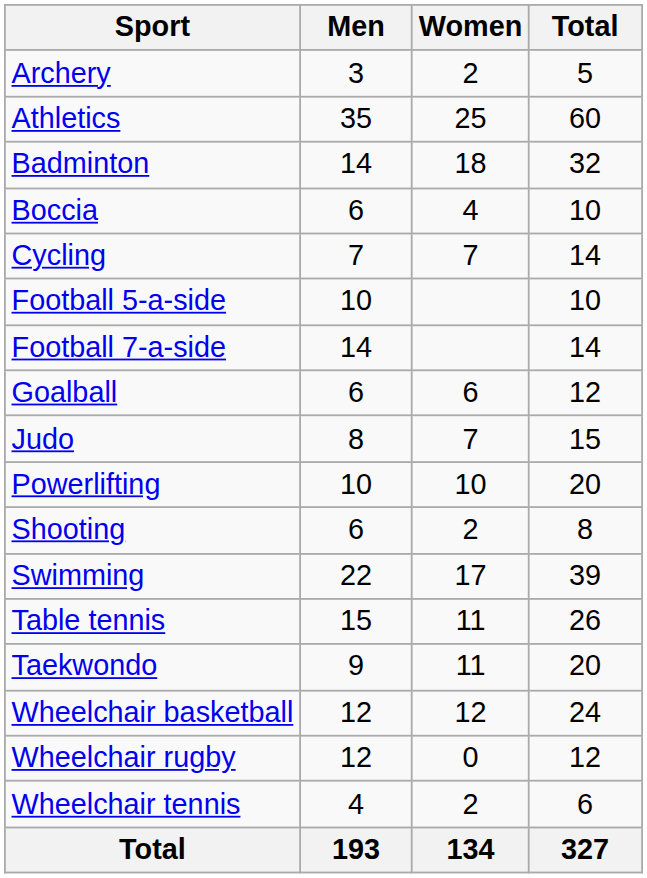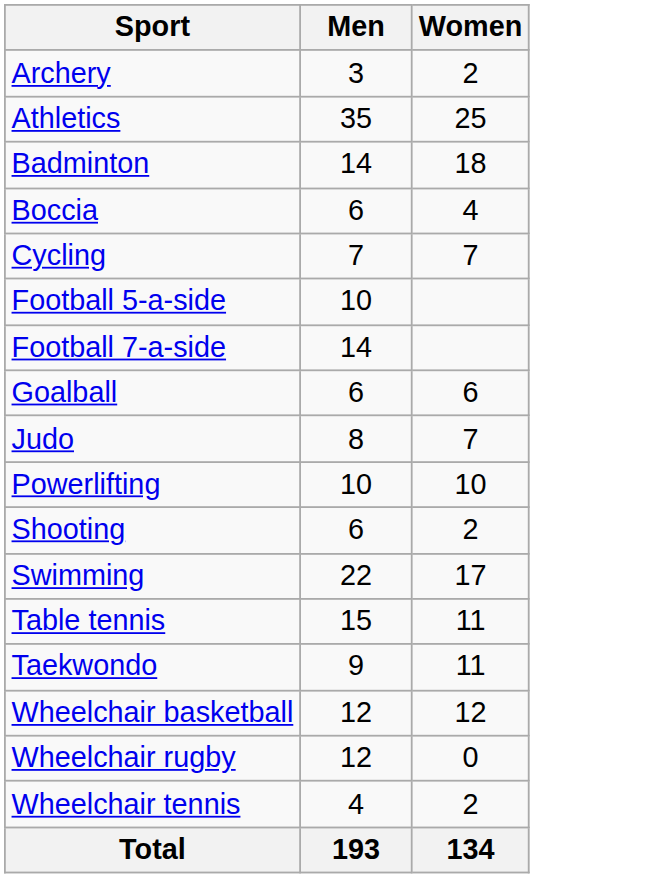 <table class="wikitable sortable" style="text-align:center;">
 <tr>
 <th width=120>Sport</th>
 <th width=55>Men</th>
 <th width=55>Women</th>
-<th width=55>Total</th>
 </tr>
 <tr>
 <td align=left><a href='#'>Archery</a></td>
 <td>3</td>
 <td>2</td>
-<td>5</td>
 </tr>
 <tr>
 <td align=left><a href='#'>Athletics</a></td>
 <td>35</td>
 <td>25</td>
-<td>60</td>
 </tr>
 <tr>
 <td align=left><a href='#'>Badminton</a></td>
 <td>14</td>
 <td>18</td>
-<td>32</td>
 </tr>
 <tr>
 <td align=left><a href='#'>Boccia</a></td>
 <td>6</td>
 <td>4</td>
-<td>10</td>
 </tr>
 <tr>
 <td align=left><a href='#'>Cycling</a></td>
 <td>7</td>
 <td>7</td>
-<td>14</td>
 </tr>
 <tr>
 <td align=left><a href='#'>Football 5-a-side</a></td>
 <td>10</td>
 <td></td>
-<td>10</td>
 </tr>
 <tr>
 <td align=left><a href='#'>Football 7-a-side</a></td>
 <td>14</td>
 <td></td>
-<td>14</td>
 </tr>
 <tr>
 <td align=left><a href='#'>Goalball</a></td>
 <td>6</td>
 <td>6</td>
-<td>12</td>
 </tr>
 <tr>
 <td align=left><a href='#'>Judo</a></td>
 <td>8</td>
 <td>7</td>
-<td>15</td>
 </tr>
 <tr>
 <td align=left><a href='#'>Powerlifting</a></td>
 <td>10</td>
 <td>10</td>
-<td>20</td>
 </tr>
 <tr>
 <td align=left><a href='#'>Shooting</a></td>
 <td>6</td>
 <td>2</td>
-<td>8</td>
 </tr>
 <tr>
 <td align=left><a href='#'>Swimming</a></td>
 <td>22</td>
 <td>17</td>
-<td>39</td>
 </tr>
 <tr>
 <td align=left><a href='#'>Table tennis</a></td>
 <td>15</td>
 <td>11</td>
-<td>26</td>
 </tr>
 <tr>
 <td align=left><a href='#'>Taekwondo</a></td>
 <td>9</td>
 <td>11</td>
-<td>20</td>
 </tr>
 <tr>
 <td align=left nowrap><a href='#'>Wheelchair basketball</a></td>
 <td>12</td>
 <td>12</td>
-<td>24</td>
 </tr>
 <tr>
 <td align=left><a href='#'>Wheelchair rugby</a></td>
 <td>12</td>
 <td>0</td>
-<td>12</td>
 </tr>
 <tr>
 <td align=left><a href='#'>Wheelchair tennis</a></td>
 <td>4</td>
 <td>2</td>
-<td>6</td>
 </tr>
 <tr>
 <th>Total</th>
 <th>193</th>
 <th>134</th>
-<th>327</th>
 </tr>
 </table>
